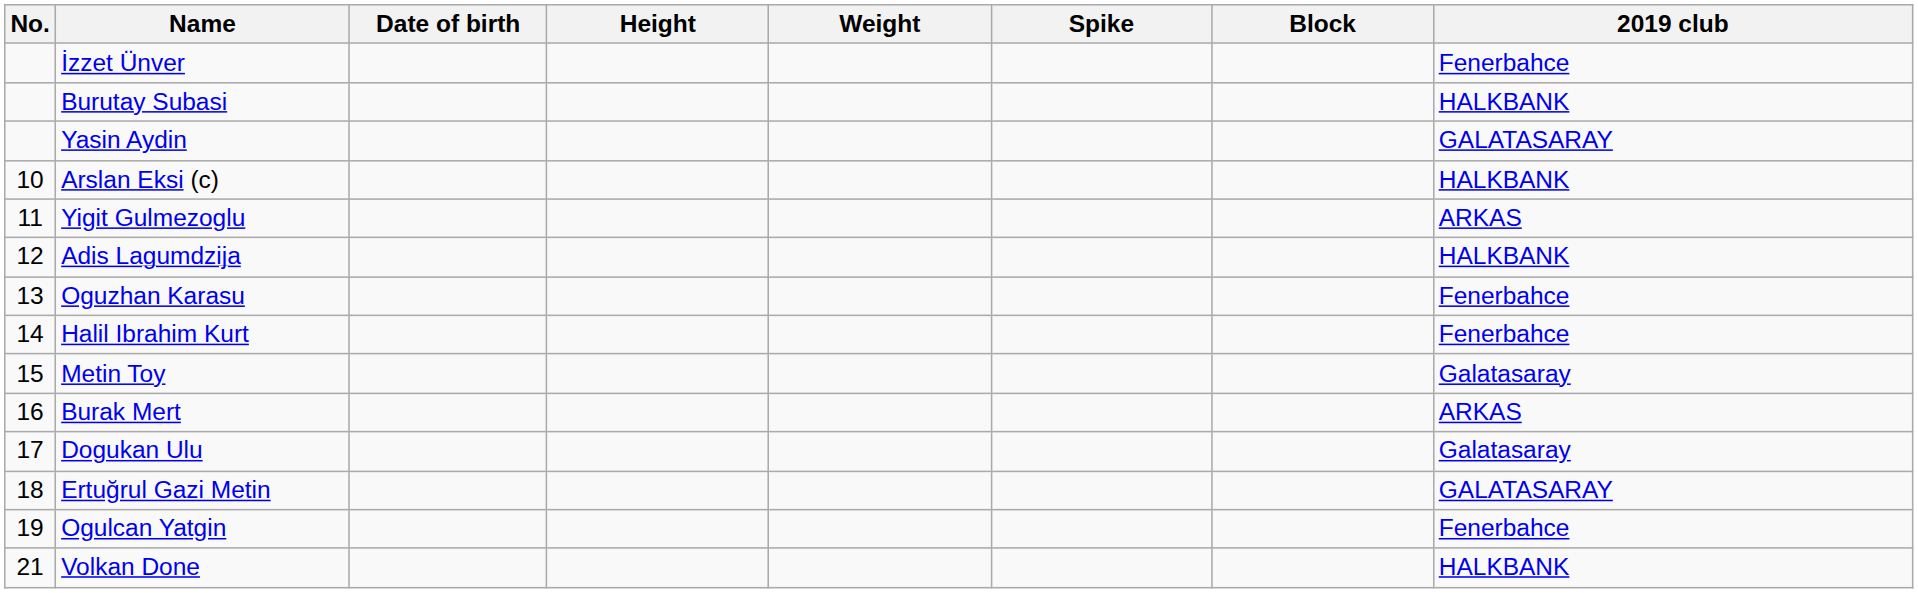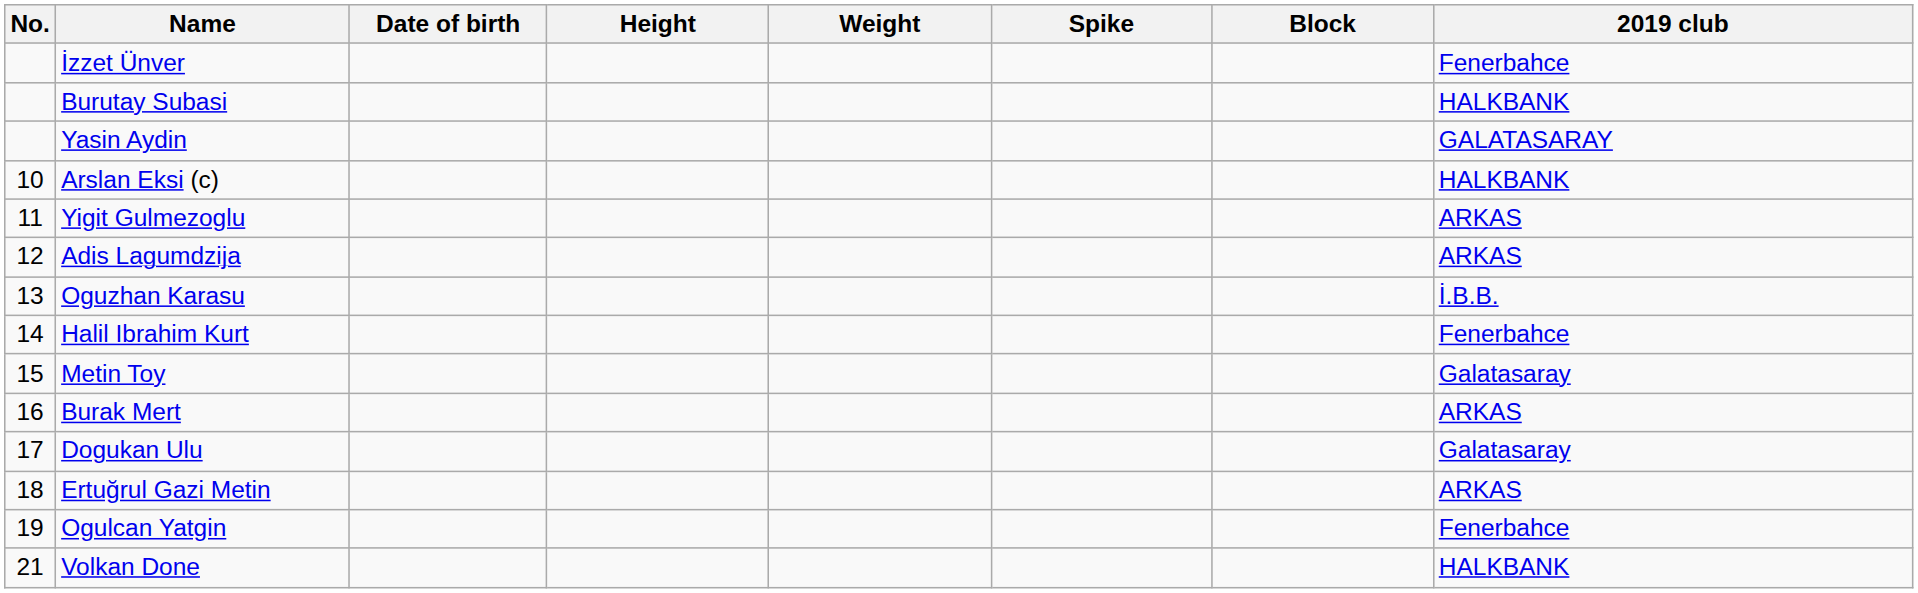 <table class="wikitable sortable" style="font-size:100%; text-align:center;">
 <tr>
 <th>No.</th>
 <th style="width:12em">Name</th>
 <th style="width:8em">Date of birth</th>
 <th style="width:9em">Height</th>
 <th style="width:9em">Weight</th>
 <th style="width:9em">Spike</th>
 <th style="width:9em">Block</th>
 <th style="width:20em">2019 club</th>
 </tr>
 <tr>
 <td></td>
 <td align=left><a href='#'>İzzet Ünver</a></td>
 <td align=right></td>
 <td></td>
 <td></td>
 <td></td>
 <td></td>
 <td align=left> <a href='#'>Fenerbahce</a></td>
 </tr>
 <tr>
 <td></td>
 <td align=left><a href='#'>Burutay Subasi</a></td>
 <td align=right></td>
 <td></td>
 <td></td>
 <td></td>
 <td></td>
 <td align=left> <a href='#'>HALKBANK</a></td>
 </tr>
 <tr>
 <td></td>
 <td align=left><a href='#'>Yasin Aydin</a></td>
 <td align=right></td>
 <td></td>
 <td></td>
 <td></td>
 <td></td>
 <td align=left> <a href='#'>GALATASARAY</a></td>
 </tr>
 <tr>
 <td>10</td>
 <td align=left><a href='#'>Arslan Eksi</a> (c)</td>
 <td align=right></td>
 <td></td>
 <td></td>
 <td></td>
 <td></td>
 <td align=left> <a href='#'>HALKBANK</a></td>
 </tr>
 <tr>
 <td>11</td>
 <td align=left><a href='#'>Yigit Gulmezoglu</a></td>
 <td align=right></td>
 <td></td>
 <td></td>
 <td></td>
 <td></td>
 <td align=left> <a href='#'>ARKAS</a></td>
 </tr>
 <tr>
 <td>12</td>
 <td align=left><a href='#'>Adis Lagumdzija</a></td>
 <td align=right></td>
 <td></td>
 <td></td>
 <td></td>
 <td></td>
-<td align=left> <a href='#'>HALKBANK</a></td>
+<td align=left> <a href='#'>ARKAS</a></td>
 </tr>
 <tr>
 <td>13</td>
 <td align=left><a href='#'>Oguzhan Karasu</a></td>
 <td align=right></td>
 <td></td>
 <td></td>
 <td></td>
 <td></td>
-<td align=left> <a href='#'>Fenerbahce</a></td>
+<td align=left> <a href='#'>İ.B.B.</a></td>
 </tr>
 <tr>
 <td>14</td>
 <td align=left><a href='#'>Halil Ibrahim Kurt</a></td>
 <td align=right></td>
 <td></td>
 <td></td>
 <td></td>
 <td></td>
 <td align=left> <a href='#'>Fenerbahce</a></td>
 </tr>
 <tr>
 <td>15</td>
 <td align=left><a href='#'>Metin Toy</a></td>
 <td align=right></td>
 <td></td>
 <td></td>
 <td></td>
 <td></td>
 <td align=left> <a href='#'>Galatasaray</a></td>
 </tr>
 <tr>
 <td>16</td>
 <td align=left><a href='#'>Burak Mert</a></td>
 <td align=right></td>
 <td></td>
 <td></td>
 <td></td>
 <td></td>
 <td align=left> <a href='#'>ARKAS</a></td>
 </tr>
 <tr>
 <td>17</td>
 <td align=left><a href='#'>Dogukan Ulu</a></td>
 <td align=right></td>
 <td></td>
 <td></td>
 <td></td>
 <td></td>
 <td align=left> <a href='#'>Galatasaray</a></td>
 </tr>
 <tr>
 <td>18</td>
 <td align=left><a href='#'>Ertuğrul Gazi Metin</a></td>
 <td align=right></td>
 <td></td>
 <td></td>
 <td></td>
 <td></td>
-<td align=left> <a href='#'>GALATASARAY</a></td>
+<td align=left> <a href='#'>ARKAS</a></td>
 </tr>
 <tr>
 <td>19</td>
 <td align=left><a href='#'>Ogulcan Yatgin</a></td>
 <td align=right></td>
 <td></td>
 <td></td>
 <td></td>
 <td></td>
 <td align=left> <a href='#'>Fenerbahce</a></td>
 </tr>
 <tr>
 <td>21</td>
 <td align=left><a href='#'>Volkan Done</a></td>
 <td align=right></td>
 <td></td>
 <td></td>
 <td></td>
 <td></td>
 <td align=left> <a href='#'>HALKBANK</a></td>
 </tr>
 </table>
